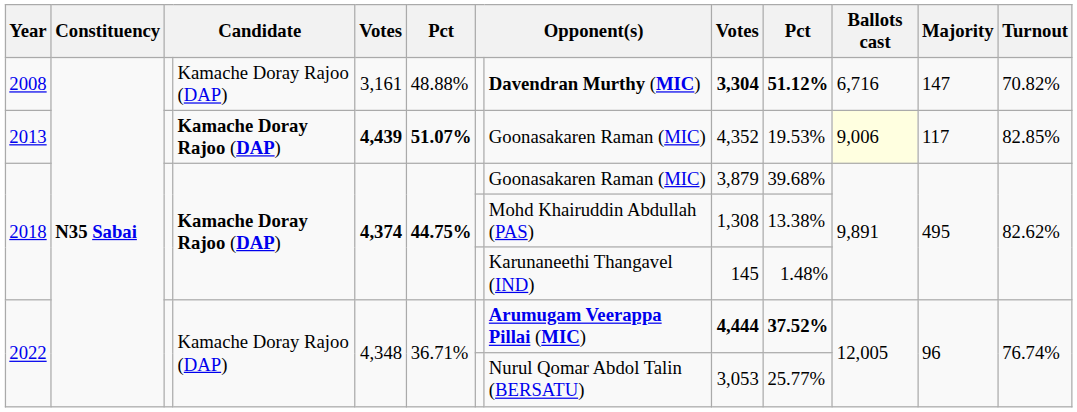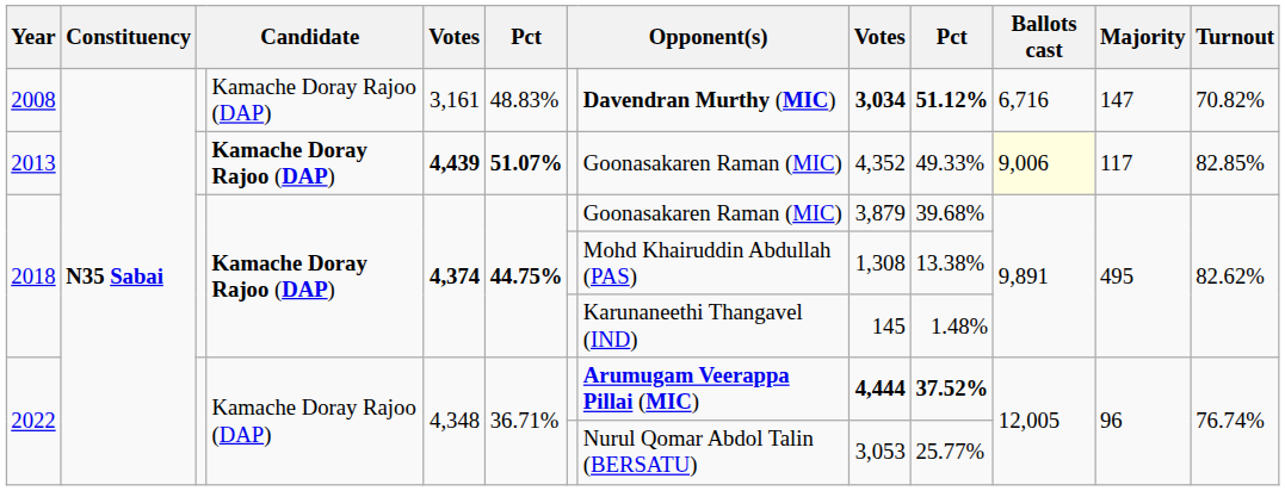 <table class="wikitable" style="margin:0.5em ; font-size:95%">
 <tr>
 <th>Year</th>
 <th>Constituency</th>
 <th colspan=2>Candidate</th>
 <th>Votes</th>
 <th>Pct</th>
 <th colspan=2>Opponent(s)</th>
 <th>Votes</th>
 <th>Pct</th>
 <th>Ballots cast</th>
 <th>Majority</th>
 <th>Turnout</th>
 </tr>
 <tr>
 <td><a href='#'>2008</a></td>
 <td rowspan=7><strong>N35 <a href='#'>Sabai</a></strong></td>
 <td></td>
 <td>Kamache Doray Rajoo (<a href='#'>DAP</a>)</td>
 <td align=right>3,161</td>
-<td>48.88%</td>
+<td>48.83%</td>
 <td></td>
 <td><strong>Davendran Murthy</strong> (<a href='#'><strong>MIC</strong></a>)</td>
-<td align=right><strong>3,304</strong></td>
+<td align=right><strong>3,034</strong></td>
 <td><strong>51.12%</strong></td>
 <td>6,716</td>
 <td>147</td>
 <td>70.82%</td>
 </tr>
 <tr>
 <td><a href='#'>2013</a></td>
 <td></td>
 <td><strong>Kamache Doray Rajoo</strong> (<a href='#'><strong>DAP</strong></a>)</td>
 <td align=right><strong>4,439</strong></td>
 <td><strong>51.07%</strong></td>
 <td></td>
 <td>Goonasakaren Raman (<a href='#'>MIC</a>)</td>
 <td align=right>4,352</td>
-<td>19.53%</td>
+<td>49.33%</td>
 <td style="background: lightyellow;">9,006</td>
 <td>117</td>
 <td>82.85%</td>
 </tr>
 <tr>
 <td rowspan=3><a href='#'>2018</a></td>
 <td rowspan=3 ></td>
 <td rowspan=3><strong>Kamache Doray Rajoo</strong> (<a href='#'><strong>DAP</strong></a>)</td>
 <td rowspan=3 align=right><strong>4,374</strong></td>
 <td rowspan=3><strong>44.75%</strong></td>
 <td></td>
 <td>Goonasakaren Raman (<a href='#'>MIC</a>)</td>
 <td align=right>3,879</td>
 <td>39.68%</td>
 <td rowspan=3>9,891</td>
 <td rowspan=3>495</td>
 <td rowspan=3>82.62%</td>
 </tr>
 <tr>
 <td></td>
 <td>Mohd Khairuddin Abdullah (<a href='#'>PAS</a>)</td>
 <td align=right>1,308</td>
 <td>13.38%</td>
 </tr>
 <tr>
 <td></td>
 <td>Karunaneethi Thangavel (<a href='#'>IND</a>)</td>
 <td align=right>145</td>
 <td align=right>1.48%</td>
 </tr>
 <tr>
 <td rowspan=2><a href='#'>2022</a></td>
 <td rowspan=2 ></td>
 <td rowspan=2>Kamache Doray Rajoo (<a href='#'>DAP</a>)</td>
 <td rowspan=2 align=right>4,348</td>
 <td rowspan=2>36.71%</td>
 <td></td>
 <td><strong><a href='#'>Arumugam Veerappa Pillai</a></strong> (<a href='#'><strong>MIC</strong></a>)</td>
 <td align=right><strong>4,444</strong></td>
 <td><strong>37.52%</strong></td>
 <td rowspan=2>12,005</td>
 <td rowspan=2>96</td>
 <td rowspan=2>76.74%</td>
 </tr>
 <tr>
 <td bgcolor=></td>
 <td>Nurul Qomar Abdol Talin (<a href='#'>BERSATU</a>)</td>
 <td align=right>3,053</td>
 <td>25.77%</td>
 </tr>
 </table>
